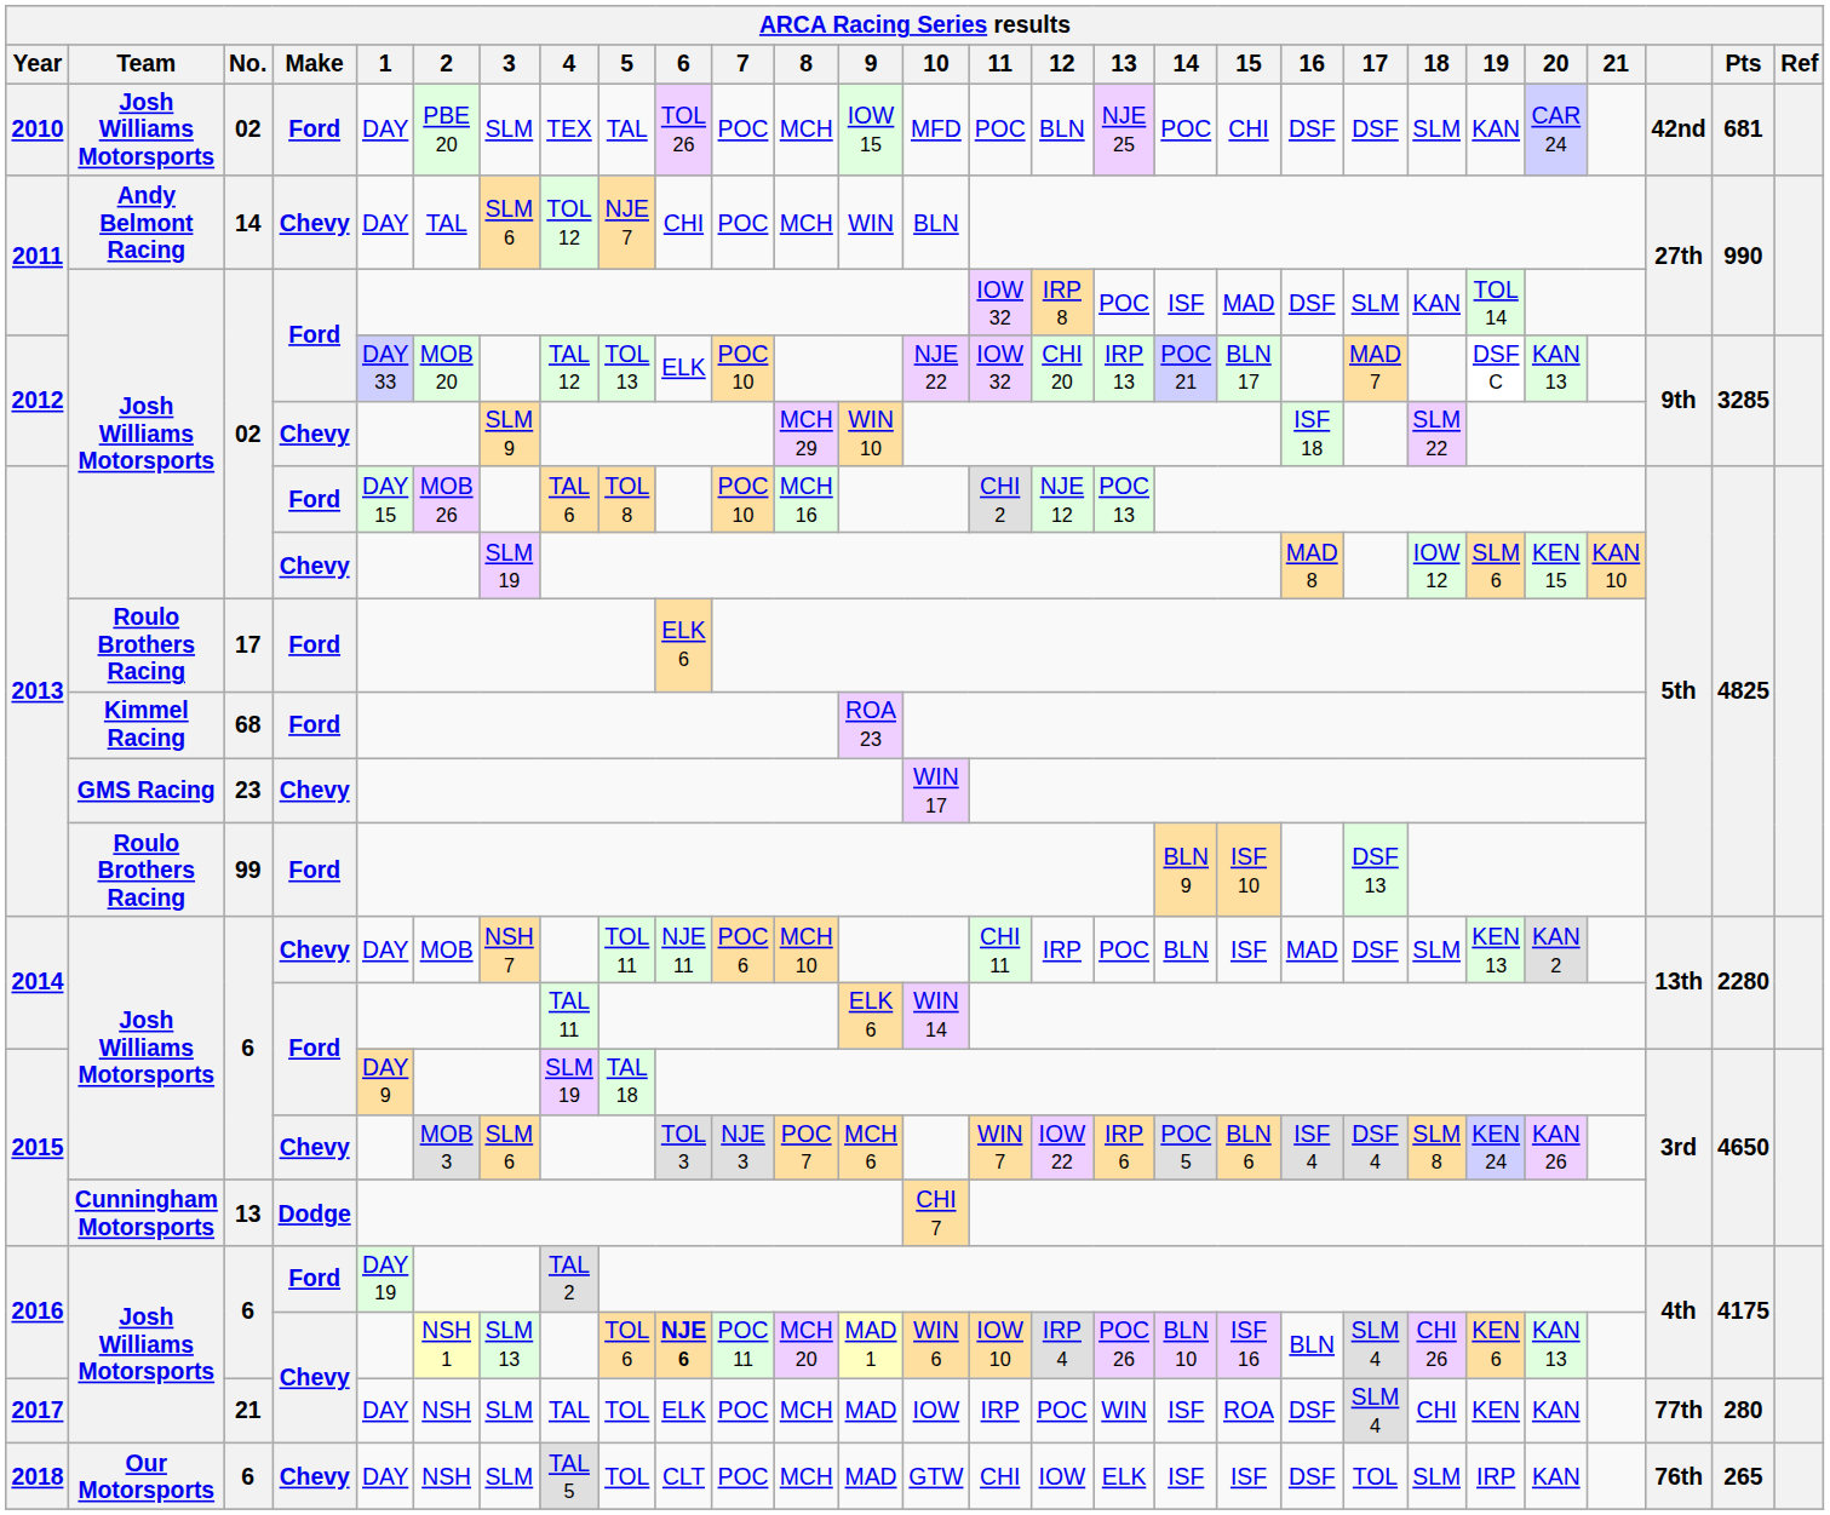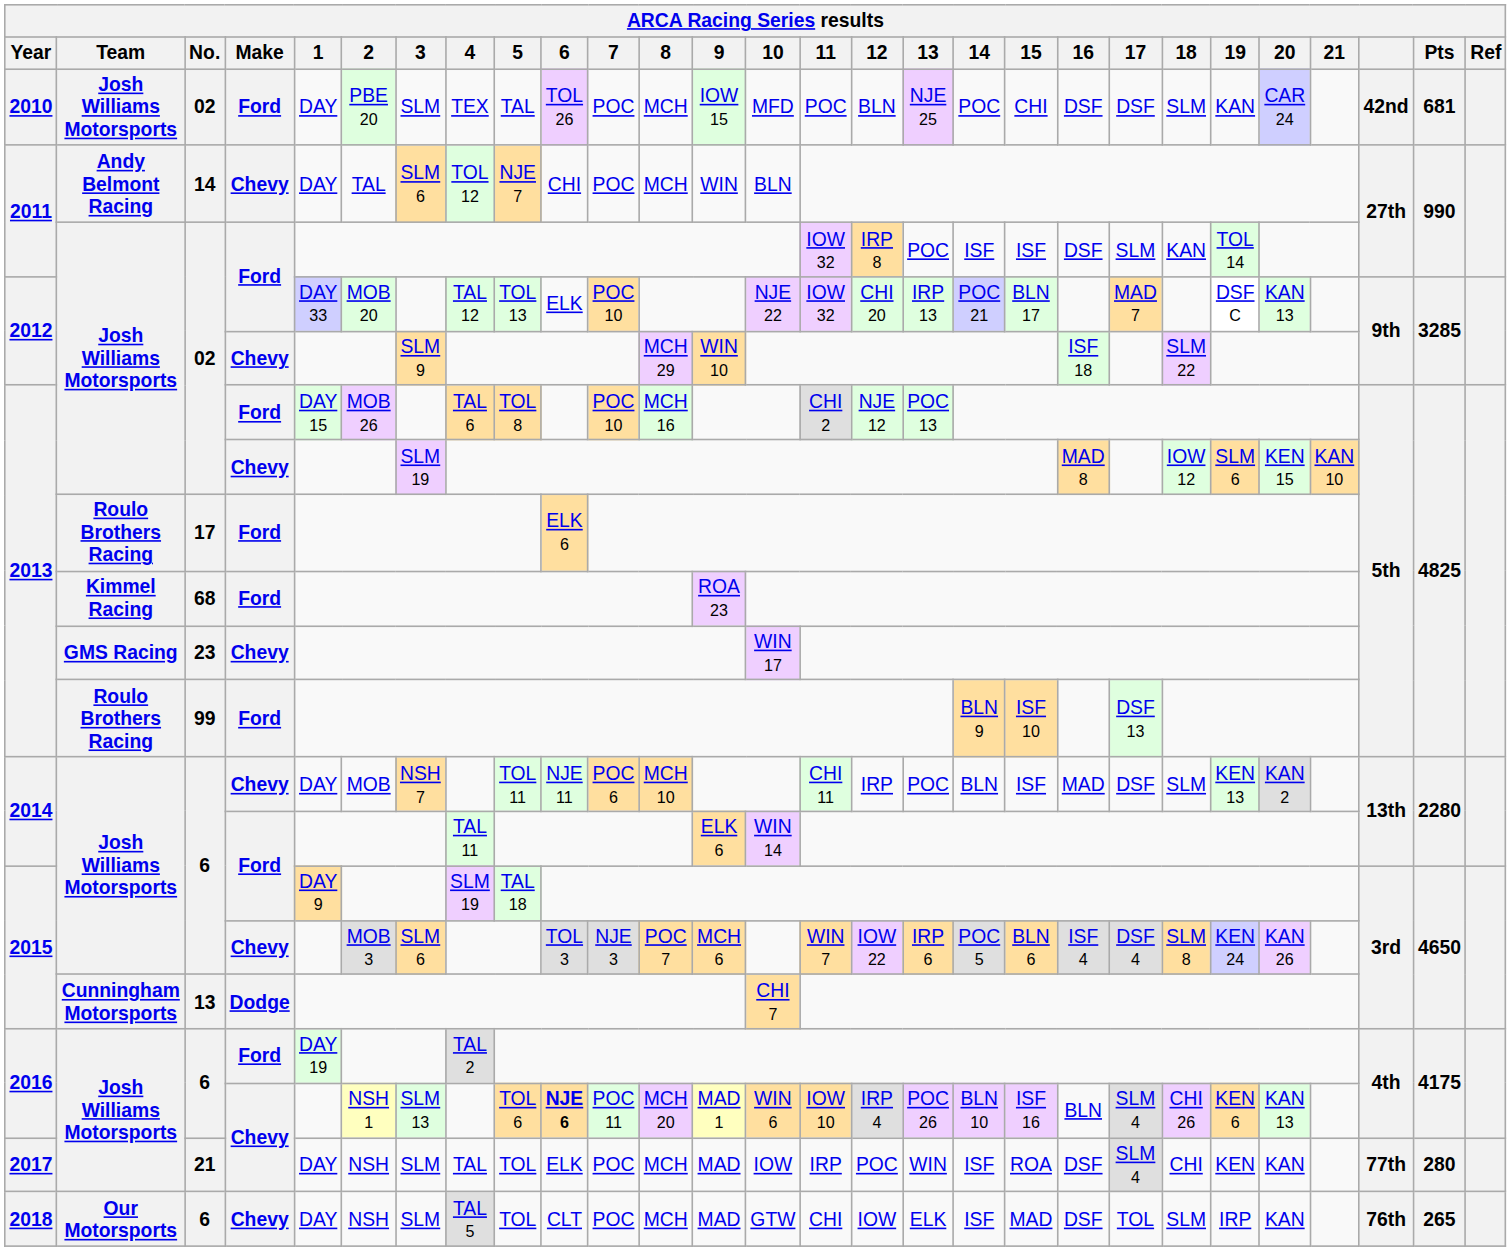 <table class="wikitable" style="text-align:center; font-size:75%">
 <tr>
 <th colspan=28><a href='#'>ARCA Racing Series</a> results</th>
 </tr>
 <tr>
 <th>Year</th>
 <th>Team</th>
 <th>No.</th>
 <th>Make</th>
 <th>1</th>
 <th>2</th>
 <th>3</th>
 <th>4</th>
 <th>5</th>
 <th>6</th>
 <th>7</th>
 <th>8</th>
 <th>9</th>
 <th>10</th>
 <th>11</th>
 <th>12</th>
 <th>13</th>
 <th>14</th>
 <th>15</th>
 <th>16</th>
 <th>17</th>
 <th>18</th>
 <th>19</th>
 <th>20</th>
 <th>21</th>
 <th></th>
 <th>Pts</th>
 <th>Ref</th>
 </tr>
 <tr>
 <th><a href='#'>2010</a></th>
 <th><a href='#'>Josh Williams Motorsports</a></th>
 <th>02</th>
 <th><a href='#'>Ford</a></th>
 <td><a href='#'>DAY</a></td>
 <td style="background:#DFFFDF;"><a href='#'>PBE</a><br><small>20</small></td>
 <td><a href='#'>SLM</a></td>
 <td><a href='#'>TEX</a></td>
 <td><a href='#'>TAL</a></td>
 <td style="background:#EFCFFF;"><a href='#'>TOL</a><br><small>26</small></td>
 <td><a href='#'>POC</a></td>
 <td><a href='#'>MCH</a></td>
 <td style="background:#DFFFDF;"><a href='#'>IOW</a><br><small>15</small></td>
 <td><a href='#'>MFD</a></td>
 <td><a href='#'>POC</a></td>
 <td><a href='#'>BLN</a></td>
 <td style="background:#EFCFFF;"><a href='#'>NJE</a><br><small>25</small></td>
 <td><a href='#'>POC</a></td>
 <td><a href='#'>CHI</a></td>
 <td><a href='#'>DSF</a></td>
 <td><a href='#'>DSF</a></td>
 <td><a href='#'>SLM</a></td>
 <td><a href='#'>KAN</a></td>
 <td style="background:#CFCFFF;"><a href='#'>CAR</a><br><small>24</small></td>
 <td></td>
 <th>42nd</th>
 <th>681</th>
 <th></th>
 </tr>
 <tr>
 <th rowspan=2><a href='#'>2011</a></th>
 <th><a href='#'>Andy Belmont Racing</a></th>
 <th>14</th>
 <th><a href='#'>Chevy</a></th>
 <td><a href='#'>DAY</a></td>
 <td><a href='#'>TAL</a></td>
 <td style="background:#FFDF9F;"><a href='#'>SLM</a><br><small>6</small></td>
 <td style="background:#DFFFDF;"><a href='#'>TOL</a><br><small>12</small></td>
 <td style="background:#FFDF9F;"><a href='#'>NJE</a><br><small>7</small></td>
 <td><a href='#'>CHI</a></td>
 <td><a href='#'>POC</a></td>
 <td><a href='#'>MCH</a></td>
 <td><a href='#'>WIN</a></td>
 <td><a href='#'>BLN</a></td>
 <td colspan=11></td>
 <th rowspan=2>27th</th>
 <th rowspan=2>990</th>
 <th rowspan=2></th>
 </tr>
 <tr>
 <th rowspan=5><a href='#'>Josh Williams Motorsports</a></th>
 <th rowspan=5>02</th>
 <th rowspan=2><a href='#'>Ford</a></th>
 <td colspan=10></td>
 <td style="background:#EFCFFF;"><a href='#'>IOW</a><br><small>32</small></td>
 <td style="background:#FFDF9F;"><a href='#'>IRP</a><br><small>8</small></td>
 <td><a href='#'>POC</a></td>
 <td><a href='#'>ISF</a></td>
-<td><a href='#'>MAD</a></td>
+<td><a href='#'>ISF</a></td>
 <td><a href='#'>DSF</a></td>
 <td><a href='#'>SLM</a></td>
 <td><a href='#'>KAN</a></td>
 <td style="background:#DFFFDF;"><a href='#'>TOL</a><br><small>14</small></td>
 <td colspan=2></td>
 </tr>
 <tr>
 <th rowspan=2><a href='#'>2012</a></th>
 <td style="background:#CFCFFF;"><a href='#'>DAY</a><br><small>33</small></td>
 <td style="background:#DFFFDF;"><a href='#'>MOB</a><br><small>20</small></td>
 <td></td>
 <td style="background:#DFFFDF;"><a href='#'>TAL</a><br><small>12</small></td>
 <td style="background:#DFFFDF;"><a href='#'>TOL</a><br><small>13</small></td>
 <td><a href='#'>ELK</a></td>
 <td style="background:#FFDF9F;"><a href='#'>POC</a><br><small>10</small></td>
 <td colspan=2></td>
 <td style="background:#EFCFFF;"><a href='#'>NJE</a><br><small>22</small></td>
 <td style="background:#EFCFFF;"><a href='#'>IOW</a><br><small>32</small></td>
 <td style="background:#DFFFDF;"><a href='#'>CHI</a><br><small>20</small></td>
 <td style="background:#DFFFDF;"><a href='#'>IRP</a><br><small>13</small></td>
 <td style="background:#CFCFFF;"><a href='#'>POC</a><br><small>21</small></td>
 <td style="background:#DFFFDF;"><a href='#'>BLN</a><br><small>17</small></td>
 <td></td>
 <td style="background:#FFDF9F;"><a href='#'>MAD</a><br><small>7</small></td>
 <td></td>
 <td style="background:#FFFFFF;"><a href='#'>DSF</a><br><small>C</small></td>
 <td style="background:#DFFFDF;"><a href='#'>KAN</a><br><small>13</small></td>
 <td></td>
 <th rowspan=2>9th</th>
 <th rowspan=2>3285</th>
 <th rowspan=2></th>
 </tr>
 <tr>
 <th><a href='#'>Chevy</a></th>
 <td colspan=2></td>
 <td style="background:#FFDF9F;"><a href='#'>SLM</a><br><small>9</small></td>
 <td colspan=4></td>
 <td style="background:#EFCFFF;"><a href='#'>MCH</a><br><small>29</small></td>
 <td style="background:#FFDF9F;"><a href='#'>WIN</a><br><small>10</small></td>
 <td colspan=6></td>
 <td style="background:#DFFFDF;"><a href='#'>ISF</a><br><small>18</small></td>
 <td></td>
 <td style="background:#EFCFFF;"><a href='#'>SLM</a><br><small>22</small></td>
 <td colspan=3></td>
 </tr>
 <tr>
 <th rowspan=6><a href='#'>2013</a></th>
 <th><a href='#'>Ford</a></th>
 <td style="background:#DFFFDF;"><a href='#'>DAY</a><br><small>15</small></td>
 <td style="background:#EFCFFF;"><a href='#'>MOB</a><br><small>26</small></td>
 <td></td>
 <td style="background:#FFDF9F;"><a href='#'>TAL</a><br><small>6</small></td>
 <td style="background:#FFDF9F;"><a href='#'>TOL</a><br><small>8</small></td>
 <td></td>
 <td style="background:#FFDF9F;"><a href='#'>POC</a><br><small>10</small></td>
 <td style="background:#DFFFDF;"><a href='#'>MCH</a><br><small>16</small></td>
 <td colspan=2></td>
 <td style="background:#DFDFDF;"><a href='#'>CHI</a><br><small>2</small></td>
 <td style="background:#DFFFDF;"><a href='#'>NJE</a><br><small>12</small></td>
 <td style="background:#DFFFDF;"><a href='#'>POC</a><br><small>13</small></td>
 <td colspan=8></td>
 <th rowspan=6>5th</th>
 <th rowspan=6>4825</th>
 <th rowspan=6></th>
 </tr>
 <tr>
 <th><a href='#'>Chevy</a></th>
 <td colspan=2></td>
 <td style="background:#EFCFFF;"><a href='#'>SLM</a><br><small>19</small></td>
 <td colspan=12></td>
 <td style="background:#FFDF9F;"><a href='#'>MAD</a><br><small>8</small></td>
 <td></td>
 <td style="background:#DFFFDF;"><a href='#'>IOW</a><br><small>12</small></td>
 <td style="background:#FFDF9F;"><a href='#'>SLM</a><br><small>6</small></td>
 <td style="background:#DFFFDF;"><a href='#'>KEN</a><br><small>15</small></td>
 <td style="background:#FFDF9F;"><a href='#'>KAN</a><br><small>10</small></td>
 </tr>
 <tr>
 <th><a href='#'>Roulo Brothers Racing</a></th>
 <th>17</th>
 <th><a href='#'>Ford</a></th>
 <td colspan=5></td>
 <td style="background:#FFDF9F;"><a href='#'>ELK</a><br><small>6</small></td>
 <td colspan=15></td>
 </tr>
 <tr>
 <th><a href='#'>Kimmel Racing</a></th>
 <th>68</th>
 <th><a href='#'>Ford</a></th>
 <td colspan=8></td>
 <td style="background:#EFCFFF;"><a href='#'>ROA</a><br><small>23</small></td>
 <td colspan=12></td>
 </tr>
 <tr>
 <th><a href='#'>GMS Racing</a></th>
 <th>23</th>
 <th><a href='#'>Chevy</a></th>
 <td colspan=9></td>
 <td style="background:#EFCFFF;"><a href='#'>WIN</a><br><small>17</small></td>
 <td colspan=11></td>
 </tr>
 <tr>
 <th><a href='#'>Roulo Brothers Racing</a></th>
 <th>99</th>
 <th><a href='#'>Ford</a></th>
 <td colspan=13></td>
 <td style="background:#FFDF9F;"><a href='#'>BLN</a><br><small>9</small></td>
 <td style="background:#FFDF9F;"><a href='#'>ISF</a><br><small>10</small></td>
 <td></td>
 <td style="background:#DFFFDF;"><a href='#'>DSF</a><br><small>13</small></td>
 <td colspan=4></td>
 </tr>
 <tr>
 <th rowspan=2><a href='#'>2014</a></th>
 <th rowspan=4><a href='#'>Josh Williams Motorsports</a></th>
 <th rowspan=4>6</th>
 <th><a href='#'>Chevy</a></th>
 <td><a href='#'>DAY</a></td>
 <td><a href='#'>MOB</a></td>
 <td style="background:#FFDF9F;"><a href='#'>NSH</a><br><small>7</small></td>
 <td></td>
 <td style="background:#DFFFDF;"><a href='#'>TOL</a><br><small>11</small></td>
 <td style="background:#DFFFDF;"><a href='#'>NJE</a><br><small>11</small></td>
 <td style="background:#FFDF9F;"><a href='#'>POC</a><br><small>6</small></td>
 <td style="background:#FFDF9F;"><a href='#'>MCH</a><br><small>10</small></td>
 <td colspan=2></td>
 <td style="background:#DFFFDF;"><a href='#'>CHI</a><br><small>11</small></td>
 <td><a href='#'>IRP</a></td>
 <td><a href='#'>POC</a></td>
 <td><a href='#'>BLN</a></td>
 <td><a href='#'>ISF</a></td>
 <td><a href='#'>MAD</a></td>
 <td><a href='#'>DSF</a></td>
 <td><a href='#'>SLM</a></td>
 <td style="background:#DFFFDF;"><a href='#'>KEN</a><br><small>13</small></td>
 <td style="background:#DFDFDF;"><a href='#'>KAN</a><br><small>2</small></td>
 <td></td>
 <th rowspan=2>13th</th>
 <th rowspan=2>2280</th>
 <th rowspan=2></th>
 </tr>
 <tr>
 <th rowspan=2><a href='#'>Ford</a></th>
 <td colspan=3></td>
 <td style="background:#DFFFDF;"><a href='#'>TAL</a><br><small>11</small></td>
 <td colspan=4></td>
 <td style="background:#FFDF9F;"><a href='#'>ELK</a><br><small>6</small></td>
 <td style="background:#EFCFFF;"><a href='#'>WIN</a><br><small>14</small></td>
 <td colspan=11></td>
 </tr>
 <tr>
 <th rowspan=3><a href='#'>2015</a></th>
 <td style="background:#FFDF9F;"><a href='#'>DAY</a><br><small>9</small></td>
 <td colspan=2></td>
 <td style="background:#EFCFFF;"><a href='#'>SLM</a><br><small>19</small></td>
 <td style="background:#DFFFDF;"><a href='#'>TAL</a><br><small>18</small></td>
 <td colspan=16></td>
 <th rowspan=3>3rd</th>
 <th rowspan=3>4650</th>
 <th rowspan=3></th>
 </tr>
 <tr>
 <th><a href='#'>Chevy</a></th>
 <td></td>
 <td style="background:#DFDFDF;"><a href='#'>MOB</a><br><small>3</small></td>
 <td style="background:#FFDF9F;"><a href='#'>SLM</a><br><small>6</small></td>
 <td colspan=2></td>
 <td style="background:#DFDFDF;"><a href='#'>TOL</a><br><small>3</small></td>
 <td style="background:#DFDFDF;"><a href='#'>NJE</a><br><small>3</small></td>
 <td style="background:#FFDF9F;"><a href='#'>POC</a><br><small>7</small></td>
 <td style="background:#FFDF9F;"><a href='#'>MCH</a><br><small>6</small></td>
 <td></td>
 <td style="background:#FFDF9F;"><a href='#'>WIN</a><br><small>7</small></td>
 <td style="background:#EFCFFF;"><a href='#'>IOW</a><br><small>22</small></td>
 <td style="background:#FFDF9F;"><a href='#'>IRP</a><br><small>6</small></td>
 <td style="background:#DFDFDF;"><a href='#'>POC</a><br><small>5</small></td>
 <td style="background:#FFDF9F;"><a href='#'>BLN</a><br><small>6</small></td>
 <td style="background:#DFDFDF;"><a href='#'>ISF</a><br><small>4</small></td>
 <td style="background:#DFDFDF;"><a href='#'>DSF</a><br><small>4</small></td>
 <td style="background:#FFDF9F;"><a href='#'>SLM</a><br><small>8</small></td>
 <td style="background:#CFCFFF;"><a href='#'>KEN</a><br><small>24</small></td>
 <td style="background:#EFCFFF;"><a href='#'>KAN</a><br><small>26</small></td>
 <td></td>
 </tr>
 <tr>
 <th><a href='#'>Cunningham Motorsports</a></th>
 <th>13</th>
 <th><a href='#'>Dodge</a></th>
 <td colspan=9></td>
 <td style="background:#FFDF9F;"><a href='#'>CHI</a><br><small>7</small></td>
 <td colspan=11></td>
 </tr>
 <tr>
 <th rowspan=2><a href='#'>2016</a></th>
 <th rowspan=3><a href='#'>Josh Williams Motorsports</a></th>
 <th rowspan=2>6</th>
 <th><a href='#'>Ford</a></th>
 <td style="background:#DFFFDF;"><a href='#'>DAY</a><br><small>19</small></td>
 <td colspan=2></td>
 <td style="background:#DFDFDF;"><a href='#'>TAL</a><br><small>2</small></td>
 <td colspan=17></td>
 <th rowspan=2>4th</th>
 <th rowspan=2>4175</th>
 <th rowspan=2></th>
 </tr>
 <tr>
 <th rowspan=2><a href='#'>Chevy</a></th>
 <td></td>
 <td style="background:#FFFFBF;"><a href='#'>NSH</a><br><small>1</small></td>
 <td style="background:#DFFFDF;"><a href='#'>SLM</a><br><small>13</small></td>
 <td></td>
 <td style="background:#FFDF9F;"><a href='#'>TOL</a><br><small>6</small></td>
 <td style="background:#FFDF9F;"><strong><a href='#'>NJE</a><br><small>6</small></strong></td>
 <td style="background:#DFFFDF;"><a href='#'>POC</a><br><small>11</small></td>
 <td style="background:#EFCFFF;"><a href='#'>MCH</a><br><small>20</small></td>
 <td style="background:#FFFFBF;"><a href='#'>MAD</a><br><small>1</small></td>
 <td style="background:#FFDF9F;"><a href='#'>WIN</a><br><small>6</small></td>
 <td style="background:#FFDF9F;"><a href='#'>IOW</a><br><small>10</small></td>
 <td style="background:#DFDFDF;"><a href='#'>IRP</a><br><small>4</small></td>
 <td style="background:#EFCFFF;"><a href='#'>POC</a><br><small>26</small></td>
 <td style="background:#EFCFFF;"><a href='#'>BLN</a><br><small>10</small></td>
 <td style="background:#EFCFFF;"><a href='#'>ISF</a><br><small>16</small></td>
 <td><a href='#'>BLN</a></td>
 <td style="background:#DFDFDF;"><a href='#'>SLM</a><br><small>4</small></td>
 <td style="background:#EFCFFF;"><a href='#'>CHI</a><br><small>26</small></td>
 <td style="background:#FFDF9F;"><a href='#'>KEN</a><br><small>6</small></td>
 <td style="background:#DFFFDF;"><a href='#'>KAN</a><br><small>13</small></td>
 <td></td>
 </tr>
 <tr>
 <th><a href='#'>2017</a></th>
 <th>21</th>
 <td><a href='#'>DAY</a></td>
 <td><a href='#'>NSH</a></td>
 <td><a href='#'>SLM</a></td>
 <td><a href='#'>TAL</a></td>
 <td><a href='#'>TOL</a></td>
 <td><a href='#'>ELK</a></td>
 <td><a href='#'>POC</a></td>
 <td><a href='#'>MCH</a></td>
 <td><a href='#'>MAD</a></td>
 <td><a href='#'>IOW</a></td>
 <td><a href='#'>IRP</a></td>
 <td><a href='#'>POC</a></td>
 <td><a href='#'>WIN</a></td>
 <td><a href='#'>ISF</a></td>
 <td><a href='#'>ROA</a></td>
 <td><a href='#'>DSF</a></td>
 <td style="background:#DFDFDF;"><a href='#'>SLM</a><br><small>4</small></td>
 <td><a href='#'>CHI</a></td>
 <td><a href='#'>KEN</a></td>
 <td><a href='#'>KAN</a></td>
 <td></td>
 <th>77th</th>
 <th>280</th>
 <th></th>
 </tr>
 <tr>
 <th><a href='#'>2018</a></th>
 <th><a href='#'>Our Motorsports</a></th>
 <th>6</th>
 <th><a href='#'>Chevy</a></th>
 <td><a href='#'>DAY</a></td>
 <td><a href='#'>NSH</a></td>
 <td><a href='#'>SLM</a></td>
 <td style="background:#DFDFDF;"><a href='#'>TAL</a><br><small>5</small></td>
 <td><a href='#'>TOL</a></td>
 <td><a href='#'>CLT</a></td>
 <td><a href='#'>POC</a></td>
 <td><a href='#'>MCH</a></td>
 <td><a href='#'>MAD</a></td>
 <td><a href='#'>GTW</a></td>
 <td><a href='#'>CHI</a></td>
 <td><a href='#'>IOW</a></td>
 <td><a href='#'>ELK</a></td>
 <td><a href='#'>ISF</a></td>
-<td><a href='#'>ISF</a></td>
+<td><a href='#'>MAD</a></td>
 <td><a href='#'>DSF</a></td>
 <td><a href='#'>TOL</a></td>
 <td><a href='#'>SLM</a></td>
 <td><a href='#'>IRP</a></td>
 <td><a href='#'>KAN</a></td>
 <td></td>
 <th>76th</th>
 <th>265</th>
 <th></th>
 </tr>
 </table>
